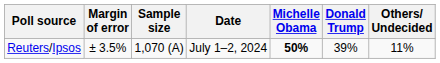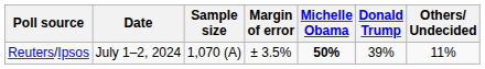 <table class="wikitable sortable mw-datatable" style="text-align:center;font-size:90%;line-height:17px">
 <tr>
 <th>Poll source</th>
+<th>Date</th>
+<th>Sample<br>size</th>
 <th>Margin<br>of error</th>
-<th>Sample<br>size</th>
-<th>Date</th>
 <th class="unsortable"><a href='#'>Michelle<br>Obama</a><br><small></small></th>
 <th class="unsortable"><a href='#'>Donald<br>Trump</a><br><small></small></th>
 <th class="unsortable">Others/<br>Undecided</th>
 </tr>
 <tr>
 <td><a href='#'>Reuters</a>/<a href='#'>Ipsos</a></td>
+<td>July 1–2, 2024</td>
+<td>1,070 (A)</td>
 <td>± 3.5%</td>
-<td>1,070 (A)</td>
-<td>July 1–2, 2024</td>
 <td><strong>50%</strong></td>
 <td>39%</td>
 <td>11%</td>
 </tr>
 </table>
